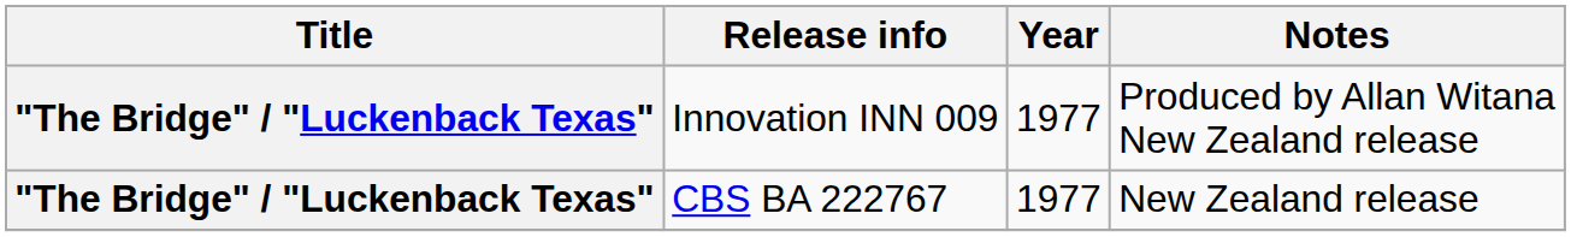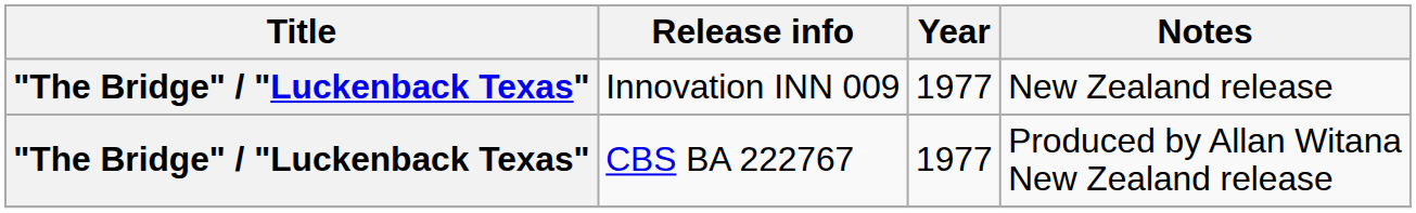 <table class="wikitable plainrowheaders sortable">
 <tr>
 <th scope="col">Title</th>
 <th scope="col">Release info</th>
 <th scope="col">Year</th>
 <th scope="col" class="unsortable">Notes</th>
 </tr>
 <tr>
 <th scope="row">"The Bridge" / "<a href='#'>Luckenback Texas</a>"</th>
 <td>Innovation INN 009</td>
 <td>1977</td>
-<td>Produced by Allan Witana<br>New Zealand release</td>
+<td>New Zealand release</td>
 </tr>
 <tr>
 <th scope="row">"The Bridge" / "Luckenback Texas"</th>
 <td><a href='#'>CBS</a> BA 222767</td>
 <td>1977</td>
-<td>New Zealand release</td>
+<td>Produced by Allan Witana<br>New Zealand release</td>
 </tr>
 <tr>
 </tr>
 </table>
